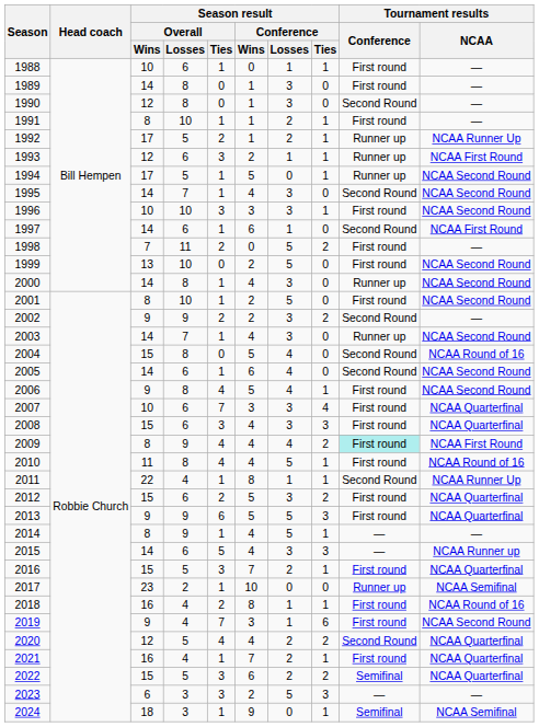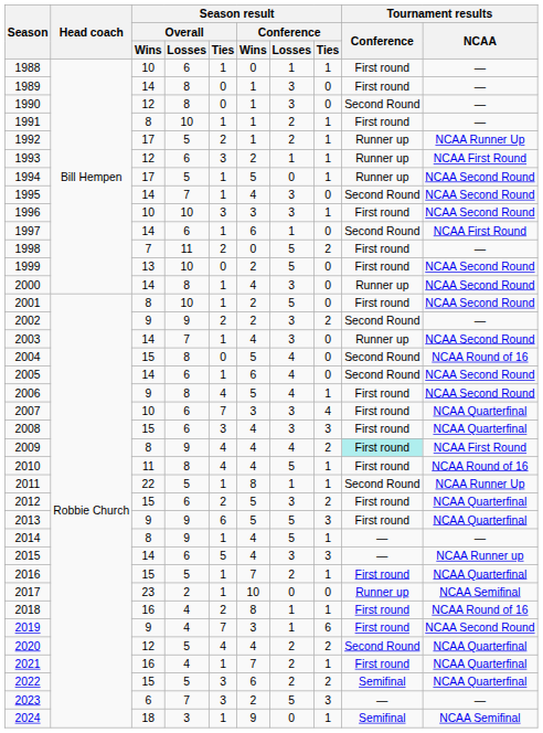 <table class="wikitable" style="font-size: 95%; text-align:center;">
 <tr>
 <th rowspan=3>Season</th>
 <th rowspan=3>Head coach</th>
 <th colspan=6>Season result</th>
 <th colspan=2>Tournament results</th>
 </tr>
 <tr>
 <th colspan=3>Overall</th>
 <th colspan=3>Conference</th>
 <th rowspan=2>Conference</th>
 <th rowspan=2>NCAA</th>
 </tr>
 <tr>
 <th>Wins</th>
 <th>Losses</th>
 <th>Ties</th>
 <th>Wins</th>
 <th>Losses</th>
 <th>Ties</th>
 </tr>
 <tr>
 <td>1988</td>
 <td rowspan="13">Bill Hempen</td>
 <td>10</td>
 <td>6</td>
 <td>1</td>
 <td>0</td>
 <td>1</td>
 <td>1</td>
 <td>First round</td>
 <td>—</td>
 </tr>
 <tr>
 <td>1989</td>
 <td>14</td>
 <td>8</td>
 <td>0</td>
 <td>1</td>
 <td>3</td>
 <td>0</td>
 <td>First round</td>
 <td>—</td>
 </tr>
 <tr>
 <td>1990</td>
 <td>12</td>
 <td>8</td>
 <td>0</td>
 <td>1</td>
 <td>3</td>
 <td>0</td>
 <td>Second Round</td>
 <td>—</td>
 </tr>
 <tr>
 <td>1991</td>
 <td>8</td>
 <td>10</td>
 <td>1</td>
 <td>1</td>
 <td>2</td>
 <td>1</td>
 <td>First round</td>
 <td>—</td>
 </tr>
 <tr>
 <td>1992</td>
 <td>17</td>
 <td>5</td>
 <td>2</td>
 <td>1</td>
 <td>2</td>
 <td>1</td>
 <td>Runner up</td>
 <td><a href='#'>NCAA Runner Up</a></td>
 </tr>
 <tr>
 <td>1993</td>
 <td>12</td>
 <td>6</td>
 <td>3</td>
 <td>2</td>
 <td>1</td>
 <td>1</td>
 <td>Runner up</td>
 <td><a href='#'>NCAA First Round</a></td>
 </tr>
 <tr>
 <td>1994</td>
 <td>17</td>
 <td>5</td>
 <td>1</td>
 <td>5</td>
 <td>0</td>
 <td>1</td>
 <td>Runner up</td>
 <td><a href='#'>NCAA Second Round</a></td>
 </tr>
 <tr>
 <td>1995</td>
 <td>14</td>
 <td>7</td>
 <td>1</td>
 <td>4</td>
 <td>3</td>
 <td>0</td>
 <td>Second Round</td>
 <td><a href='#'>NCAA Second Round</a></td>
 </tr>
 <tr>
 <td>1996</td>
 <td>10</td>
 <td>10</td>
 <td>3</td>
 <td>3</td>
 <td>3</td>
 <td>1</td>
 <td>First round</td>
 <td><a href='#'>NCAA Second Round</a></td>
 </tr>
 <tr>
 <td>1997</td>
 <td>14</td>
 <td>6</td>
 <td>1</td>
 <td>6</td>
 <td>1</td>
 <td>0</td>
 <td>Second Round</td>
 <td><a href='#'>NCAA First Round</a></td>
 </tr>
 <tr>
 <td>1998</td>
 <td>7</td>
 <td>11</td>
 <td>2</td>
 <td>0</td>
 <td>5</td>
 <td>2</td>
 <td>First round</td>
 <td>—</td>
 </tr>
 <tr>
 <td>1999</td>
 <td>13</td>
 <td>10</td>
 <td>0</td>
 <td>2</td>
 <td>5</td>
 <td>0</td>
 <td>First round</td>
 <td><a href='#'>NCAA Second Round</a></td>
 </tr>
 <tr>
 <td>2000</td>
 <td>14</td>
 <td>8</td>
 <td>1</td>
 <td>4</td>
 <td>3</td>
 <td>0</td>
 <td>Runner up</td>
 <td><a href='#'>NCAA Second Round</a></td>
 </tr>
 <tr>
 <td>2001</td>
 <td rowspan="24">Robbie Church</td>
 <td>8</td>
 <td>10</td>
 <td>1</td>
 <td>2</td>
 <td>5</td>
 <td>0</td>
 <td>First round</td>
 <td><a href='#'>NCAA Second Round</a></td>
 </tr>
 <tr>
 <td>2002</td>
 <td>9</td>
 <td>9</td>
 <td>2</td>
 <td>2</td>
 <td>3</td>
 <td>2</td>
 <td>Second Round</td>
 <td>—</td>
 </tr>
 <tr>
 <td>2003</td>
 <td>14</td>
 <td>7</td>
 <td>1</td>
 <td>4</td>
 <td>3</td>
 <td>0</td>
 <td>Runner up</td>
 <td><a href='#'>NCAA Second Round</a></td>
 </tr>
 <tr>
 <td>2004</td>
 <td>15</td>
 <td>8</td>
 <td>0</td>
 <td>5</td>
 <td>4</td>
 <td>0</td>
 <td>Second Round</td>
 <td><a href='#'>NCAA Round of 16</a></td>
 </tr>
 <tr>
 <td>2005</td>
 <td>14</td>
 <td>6</td>
 <td>1</td>
 <td>6</td>
 <td>4</td>
 <td>0</td>
 <td>Second Round</td>
 <td><a href='#'>NCAA Second Round</a></td>
 </tr>
 <tr>
 <td>2006</td>
 <td>9</td>
 <td>8</td>
 <td>4</td>
 <td>5</td>
 <td>4</td>
 <td>1</td>
 <td>First round</td>
 <td><a href='#'>NCAA Second Round</a></td>
 </tr>
 <tr>
 <td>2007</td>
 <td>10</td>
 <td>6</td>
 <td>7</td>
 <td>3</td>
 <td>3</td>
 <td>4</td>
 <td>First round</td>
 <td><a href='#'>NCAA Quarterfinal</a></td>
 </tr>
 <tr>
 <td>2008</td>
 <td>15</td>
 <td>6</td>
 <td>3</td>
 <td>4</td>
 <td>3</td>
 <td>3</td>
 <td>First round</td>
 <td><a href='#'>NCAA Quarterfinal</a></td>
 </tr>
 <tr>
 <td>2009</td>
 <td>8</td>
 <td>9</td>
 <td>4</td>
 <td>4</td>
 <td>4</td>
 <td>2</td>
 <td style="background: paleturquoise;">First round</td>
 <td><a href='#'>NCAA First Round</a></td>
 </tr>
 <tr>
 <td>2010</td>
 <td>11</td>
 <td>8</td>
 <td>4</td>
 <td>4</td>
 <td>5</td>
 <td>1</td>
 <td>First round</td>
 <td><a href='#'>NCAA Round of 16</a></td>
 </tr>
 <tr>
 <td>2011</td>
 <td>22</td>
-<td>4</td>
+<td>5</td>
 <td>1</td>
 <td>8</td>
 <td>1</td>
 <td>1</td>
 <td>Second Round</td>
 <td><a href='#'>NCAA Runner Up</a></td>
 </tr>
 <tr>
 <td>2012</td>
 <td>15</td>
 <td>6</td>
 <td>2</td>
 <td>5</td>
 <td>3</td>
 <td>2</td>
 <td>First round</td>
 <td><a href='#'>NCAA Quarterfinal</a></td>
 </tr>
 <tr>
 <td>2013</td>
 <td>9</td>
 <td>9</td>
 <td>6</td>
 <td>5</td>
 <td>5</td>
 <td>3</td>
 <td>First round</td>
 <td><a href='#'>NCAA Quarterfinal</a></td>
 </tr>
 <tr>
 <td>2014</td>
 <td>8</td>
 <td>9</td>
 <td>1</td>
 <td>4</td>
 <td>5</td>
 <td>1</td>
 <td>—</td>
 <td>—</td>
 </tr>
 <tr>
 <td>2015</td>
 <td>14</td>
 <td>6</td>
 <td>5</td>
 <td>4</td>
 <td>3</td>
 <td>3</td>
 <td>—</td>
 <td><a href='#'>NCAA Runner up</a></td>
 </tr>
 <tr>
 <td>2016</td>
 <td>15</td>
 <td>5</td>
-<td>3</td>
+<td>1</td>
 <td>7</td>
 <td>2</td>
 <td>1</td>
 <td><a href='#'>First round</a></td>
 <td><a href='#'>NCAA Quarterfinal</a></td>
 </tr>
 <tr>
 <td>2017</td>
 <td>23</td>
 <td>2</td>
 <td>1</td>
 <td>10</td>
 <td>0</td>
 <td>0</td>
 <td><a href='#'>Runner up</a></td>
 <td><a href='#'>NCAA Semifinal</a></td>
 </tr>
 <tr>
 <td>2018</td>
 <td>16</td>
 <td>4</td>
 <td>2</td>
 <td>8</td>
 <td>1</td>
 <td>1</td>
 <td><a href='#'>First round</a></td>
 <td><a href='#'>NCAA Round of 16</a></td>
 </tr>
 <tr>
 <td><a href='#'>2019</a></td>
 <td>9</td>
 <td>4</td>
 <td>7</td>
 <td>3</td>
 <td>1</td>
 <td>6</td>
 <td><a href='#'>First round</a></td>
 <td><a href='#'>NCAA Second Round</a></td>
 </tr>
 <tr>
 <td><a href='#'>2020</a></td>
 <td>12</td>
 <td>5</td>
 <td>4</td>
 <td>4</td>
 <td>2</td>
 <td>2</td>
 <td><a href='#'>Second Round</a></td>
 <td><a href='#'>NCAA Quarterfinal</a></td>
 </tr>
 <tr>
 <td><a href='#'>2021</a></td>
 <td>16</td>
 <td>4</td>
 <td>1</td>
 <td>7</td>
 <td>2</td>
 <td>1</td>
 <td><a href='#'>First round</a></td>
 <td><a href='#'>NCAA Quarterfinal</a></td>
 </tr>
 <tr>
 <td><a href='#'>2022</a></td>
 <td>15</td>
 <td>5</td>
 <td>3</td>
 <td>6</td>
 <td>2</td>
 <td>2</td>
 <td><a href='#'>Semifinal</a></td>
 <td><a href='#'>NCAA Quarterfinal</a></td>
 </tr>
 <tr>
 <td><a href='#'>2023</a></td>
 <td>6</td>
-<td>3</td>
+<td>7</td>
 <td>3</td>
 <td>2</td>
 <td>5</td>
 <td>3</td>
 <td>—</td>
 <td>—</td>
 </tr>
 <tr>
 <td><a href='#'>2024</a></td>
 <td>18</td>
 <td>3</td>
 <td>1</td>
 <td>9</td>
 <td>0</td>
 <td>1</td>
 <td><a href='#'>Semifinal</a></td>
 <td><a href='#'>NCAA Semifinal</a></td>
 </tr>
 </table>
